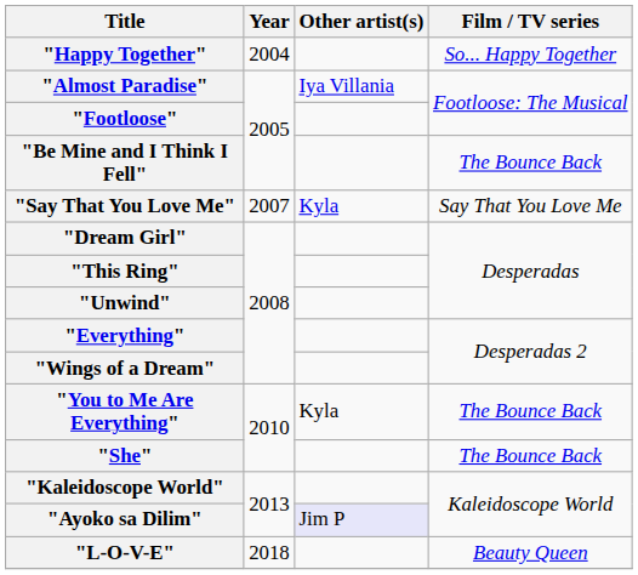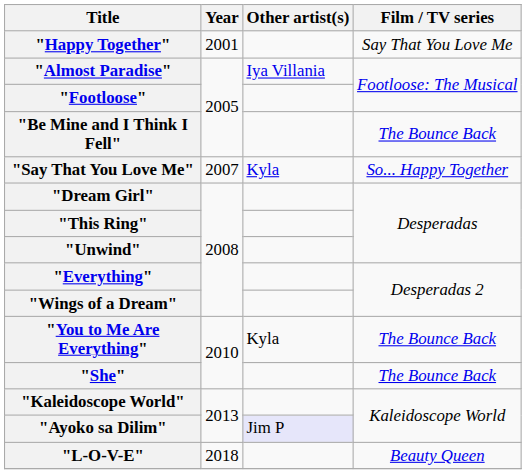 <table class="wikitable plainrowheaders">
 <tr>
 <th scope="col" width="180">Title</th>
 <th scope="col">Year</th>
 <th scope="col">Other artist(s)</th>
 <th scope="col">Film / TV series</th>
 </tr>
 <tr>
 <th scope="row">"<a href='#'>Happy Together</a>"</th>
-<td>2004</td>
+<td>2001</td>
 <td></td>
-<td align="center"><em><a href='#'>So... Happy Together</a></em></td>
+<td align="center"><em>Say That You Love Me</em></td>
 </tr>
 <tr>
 <th scope="row">"<a href='#'>Almost Paradise</a>"</th>
 <td rowspan="3">2005</td>
 <td><a href='#'>Iya Villania</a></td>
 <td rowspan="2" align="center"><em><a href='#'>Footloose: The Musical</a></em></td>
 </tr>
 <tr>
 <th scope="row">"<a href='#'>Footloose</a>"</th>
 <td></td>
 </tr>
 <tr>
 <th scope="row">"Be Mine and I Think I Fell"</th>
 <td></td>
 <td align="center"><em><a href='#'>The Bounce Back</a></em></td>
 </tr>
 <tr>
 <th scope="row">"Say That You Love Me"</th>
 <td>2007</td>
 <td><a href='#'>Kyla</a></td>
-<td align="center"><em>Say That You Love Me</em></td>
+<td align="center"><em><a href='#'>So... Happy Together</a></em></td>
 </tr>
 <tr>
 <th scope="row">"Dream Girl"</th>
 <td rowspan="5">2008</td>
 <td></td>
 <td rowspan="3" align="center"><em>Desperadas</em></td>
 </tr>
 <tr>
 <th scope="row">"This Ring"</th>
 <td></td>
 </tr>
 <tr>
 <th scope="row">"Unwind"</th>
 <td></td>
 </tr>
 <tr>
 <th scope="row">"<a href='#'>Everything</a>"</th>
 <td></td>
 <td rowspan="2" align="center"><em>Desperadas 2</em></td>
 </tr>
 <tr>
 <th scope="row">"Wings of a Dream"</th>
 <td></td>
 </tr>
 <tr>
 <th scope="row">"<a href='#'>You to Me Are Everything</a>"</th>
 <td rowspan="2">2010</td>
 <td>Kyla</td>
 <td align="center"><em><a href='#'>The Bounce Back</a></em></td>
 </tr>
 <tr>
 <th scope="row">"<a href='#'>She</a>"</th>
 <td></td>
 <td align="center"><em><a href='#'>The Bounce Back</a></em></td>
 </tr>
 <tr>
 <th scope="row">"Kaleidoscope World"</th>
 <td rowspan="2">2013</td>
 <td></td>
 <td rowspan="2" align="center"><em>Kaleidoscope World</em></td>
 </tr>
 <tr>
 <th scope="row">"Ayoko sa Dilim"</th>
 <td style="background: lavender;">Jim P</td>
 </tr>
 <tr>
 <th scope="row">"L-O-V-E"</th>
 <td>2018</td>
 <td></td>
 <td align="center"><em><a href='#'>Beauty Queen</a></em></td>
 </tr>
 <tr>
 </tr>
 </table>
